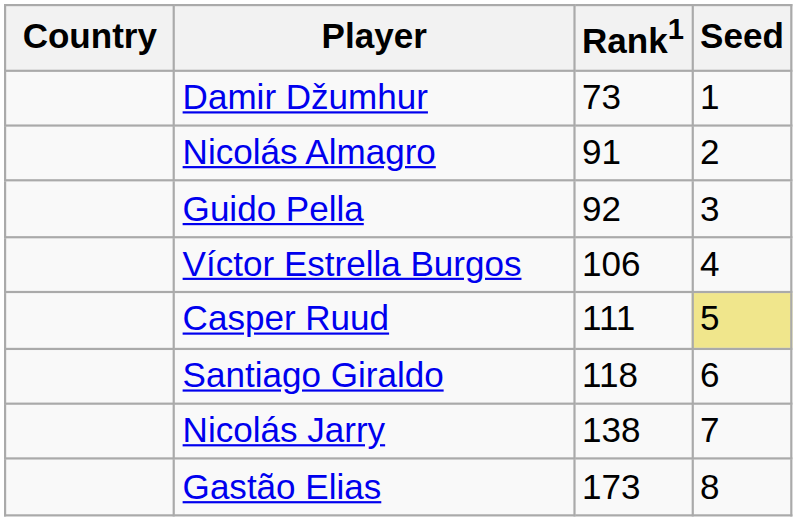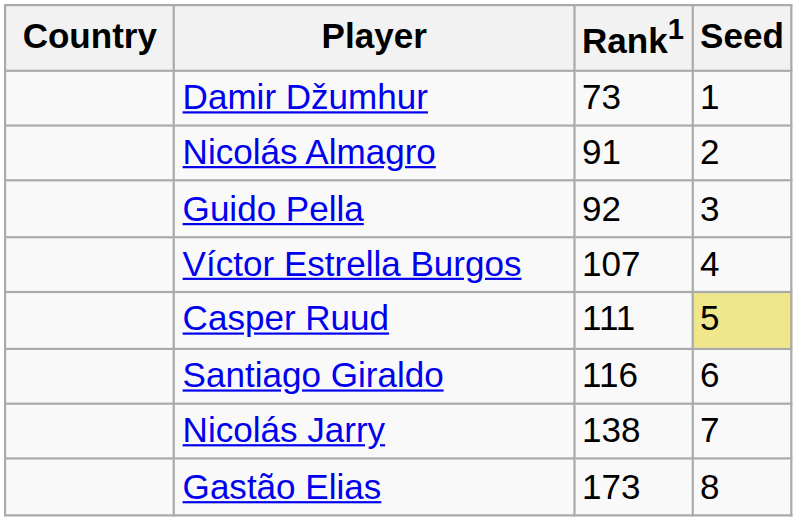 <table class="sortable wikitable">
 <tr>
 <th width="70">Country</th>
 <th width="175">Player</th>
 <th>Rank<sup>1</sup></th>
 <th>Seed</th>
 </tr>
 <tr>
 <td></td>
 <td><a href='#'>Damir Džumhur</a></td>
 <td>73</td>
 <td>1</td>
 </tr>
 <tr>
 <td></td>
 <td><a href='#'>Nicolás Almagro</a></td>
 <td>91</td>
 <td>2</td>
 </tr>
 <tr>
 <td></td>
 <td><a href='#'>Guido Pella</a></td>
 <td>92</td>
 <td>3</td>
 </tr>
 <tr>
 <td></td>
 <td><a href='#'>Víctor Estrella Burgos</a></td>
-<td>106</td>
+<td>107</td>
 <td>4</td>
 </tr>
 <tr>
 <td></td>
 <td><a href='#'>Casper Ruud</a></td>
 <td>111</td>
 <td style="background: khaki;">5</td>
 </tr>
 <tr>
 <td></td>
 <td><a href='#'>Santiago Giraldo</a></td>
-<td>118</td>
+<td>116</td>
 <td>6</td>
 </tr>
 <tr>
 <td></td>
 <td><a href='#'>Nicolás Jarry</a></td>
 <td>138</td>
 <td>7</td>
 </tr>
 <tr>
 <td></td>
 <td><a href='#'>Gastão Elias</a></td>
 <td>173</td>
 <td>8</td>
 </tr>
 </table>
